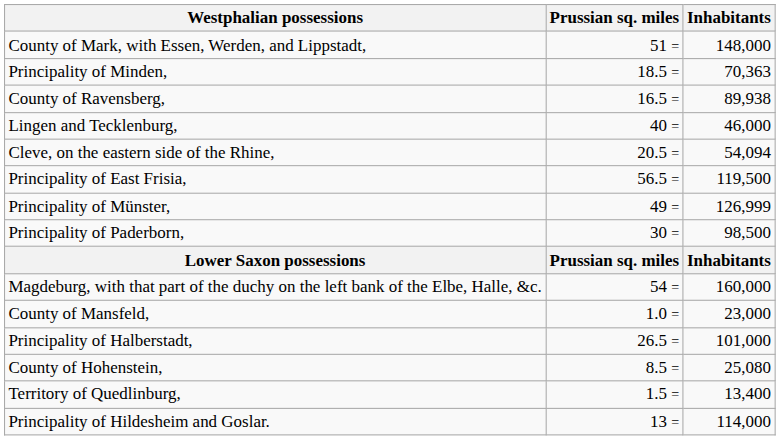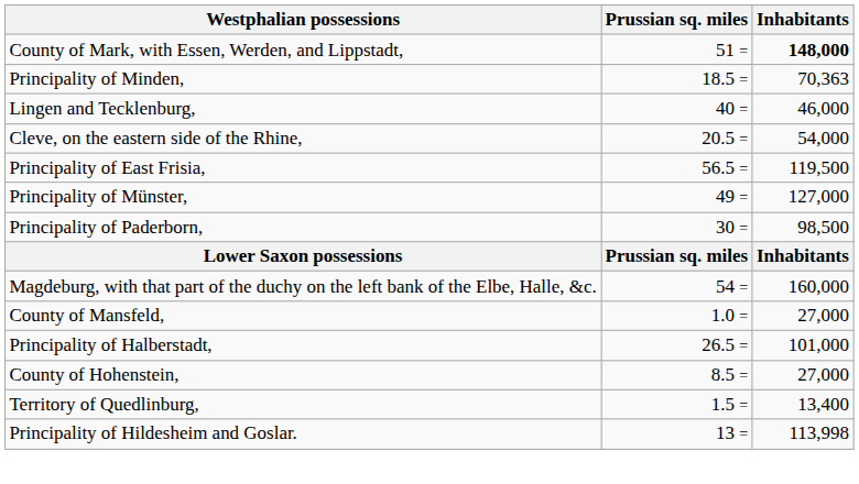 <table class="wikitable">
 <tr>
 <th>Westphalian possessions</th>
 <th>Prussian sq. miles</th>
 <th>Inhabitants</th>
 </tr>
 <tr style="text-align:right;">
 <td align="left">County of Mark, with Essen, Werden, and Lippstadt,</td>
 <td>51 <small>=</small></td>
-<td>148,000</td>
+<td><strong>148,000</strong></td>
 </tr>
 <tr style="text-align:right;">
 <td align="left">Principality of Minden,</td>
 <td>18.5 <small>=</small></td>
 <td>70,363</td>
-</tr>
-<tr style="text-align:right;">
-<td align="left">County of Ravensberg,</td>
-<td>16.5 <small>=</small></td>
-<td>89,938</td>
 </tr>
 <tr style="text-align:right;">
 <td align="left">Lingen and Tecklenburg,</td>
 <td>40 <small>=</small></td>
 <td>46,000</td>
 </tr>
 <tr style="text-align:right;">
 <td align="left">Cleve, on the eastern side of the Rhine,</td>
 <td>20.5 <small>=</small></td>
-<td>54,094</td>
+<td>54,000</td>
 </tr>
 <tr style="text-align:right;">
 <td align="left">Principality of East Frisia,</td>
 <td>56.5 <small>=</small></td>
 <td>119,500</td>
 </tr>
 <tr style="text-align:right;">
 <td align="left">Principality of Münster,</td>
 <td>49 <small>=</small></td>
-<td>126,999</td>
+<td>127,000</td>
 </tr>
 <tr style="text-align:right;">
 <td align="left">Principality of Paderborn,</td>
 <td>30 <small>=</small></td>
 <td>98,500</td>
 </tr>
 <tr>
 <th>Lower Saxon possessions</th>
 <th>Prussian sq. miles</th>
 <th>Inhabitants</th>
 </tr>
 <tr style="text-align:right;">
 <td align="left">Magdeburg, with that part of the duchy on the left bank of the Elbe, Halle, &c.</td>
 <td>54 <small>=</small></td>
 <td>160,000</td>
 </tr>
 <tr style="text-align:right;">
 <td align="left">County of Mansfeld,</td>
 <td>1.0 <small>=</small></td>
-<td>23,000</td>
+<td>27,000</td>
 </tr>
 <tr style="text-align:right;">
 <td align="left">Principality of Halberstadt,</td>
 <td>26.5 <small>=</small></td>
 <td>101,000</td>
 </tr>
 <tr style="text-align:right;">
 <td align="left">County of Hohenstein,</td>
 <td>8.5 <small>=</small></td>
-<td>25,080</td>
+<td>27,000</td>
 </tr>
 <tr style="text-align:right;">
 <td align="left">Territory of Quedlinburg,</td>
 <td>1.5 <small>=</small></td>
 <td>13,400</td>
 </tr>
 <tr style="text-align:right;">
 <td align="left">Principality of Hildesheim and Goslar.</td>
 <td>13 <small>=</small></td>
-<td>114,000</td>
+<td>113,998</td>
 </tr>
 </table>
